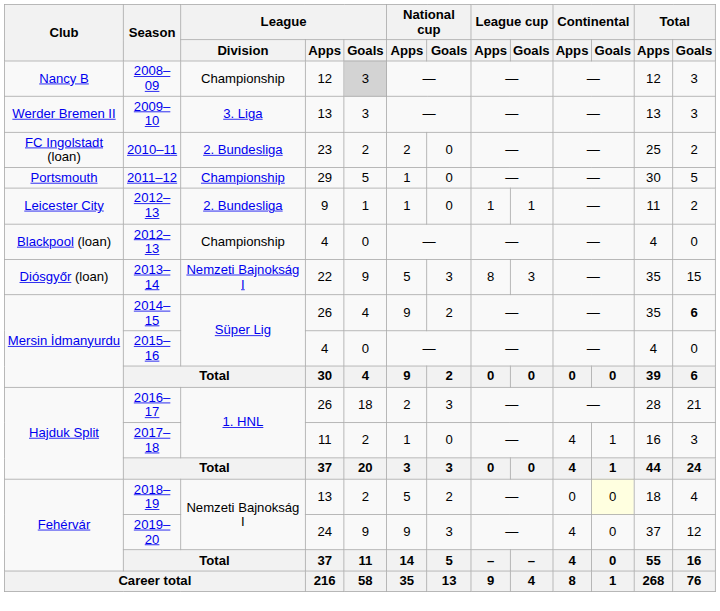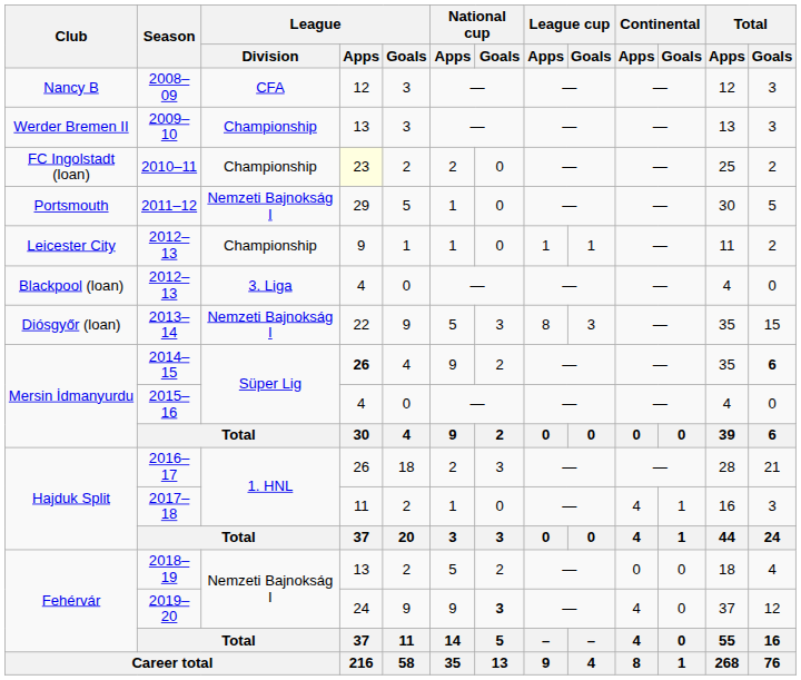 <table class="wikitable" style="text-align:center">
 <tr>
 <th rowspan="2">Club</th>
 <th rowspan="2">Season</th>
 <th colspan="3">League</th>
 <th colspan="2">National cup</th>
 <th colspan="2">League cup</th>
 <th colspan="2">Continental</th>
 <th colspan="2">Total</th>
 </tr>
 <tr>
 <th>Division</th>
 <th>Apps</th>
 <th>Goals</th>
 <th>Apps</th>
 <th>Goals</th>
 <th>Apps</th>
 <th>Goals</th>
 <th>Apps</th>
 <th>Goals</th>
 <th>Apps</th>
 <th>Goals</th>
 </tr>
 <tr>
 <td><a href='#'>Nancy B</a></td>
 <td><a href='#'>2008–09</a></td>
-<td>Championship</td>
+<td><a href='#'>CFA</a></td>
 <td>12</td>
-<td style="background: lightgrey;">3</td>
+<td>3</td>
 <td colspan="2">—</td>
 <td colspan="2">—</td>
 <td colspan="2">—</td>
 <td>12</td>
 <td>3</td>
 </tr>
 <tr>
 <td><a href='#'>Werder Bremen II</a></td>
 <td><a href='#'>2009–10</a></td>
-<td><a href='#'>3. Liga</a></td>
+<td><a href='#'>Championship</a></td>
 <td>13</td>
 <td>3</td>
 <td colspan="2">—</td>
 <td colspan="2">—</td>
 <td colspan="2">—</td>
 <td>13</td>
 <td>3</td>
 </tr>
 <tr>
 <td><a href='#'>FC Ingolstadt</a> (loan)</td>
 <td><a href='#'>2010–11</a></td>
-<td><a href='#'>2. Bundesliga</a></td>
-<td>23</td>
+<td>Championship</td>
+<td style="background: lightyellow;">23</td>
 <td>2</td>
 <td>2</td>
 <td>0</td>
 <td colspan="2">—</td>
 <td colspan="2">—</td>
 <td>25</td>
 <td>2</td>
 </tr>
 <tr>
 <td><a href='#'>Portsmouth</a></td>
 <td><a href='#'>2011–12</a></td>
-<td><a href='#'>Championship</a></td>
+<td><a href='#'>Nemzeti Bajnokság I</a></td>
 <td>29</td>
 <td>5</td>
 <td>1</td>
 <td>0</td>
 <td colspan="2">—</td>
 <td colspan="2">—</td>
 <td>30</td>
 <td>5</td>
 </tr>
 <tr>
 <td><a href='#'>Leicester City</a></td>
 <td><a href='#'>2012–13</a></td>
-<td><a href='#'>2. Bundesliga</a></td>
+<td>Championship</td>
 <td>9</td>
 <td>1</td>
 <td>1</td>
 <td>0</td>
 <td>1</td>
 <td>1</td>
 <td colspan="2">—</td>
 <td>11</td>
 <td>2</td>
 </tr>
 <tr>
 <td><a href='#'>Blackpool</a> (loan)</td>
 <td><a href='#'>2012–13</a></td>
-<td>Championship</td>
+<td><a href='#'>3. Liga</a></td>
 <td>4</td>
 <td>0</td>
 <td colspan="2">—</td>
 <td colspan="2">—</td>
 <td colspan="2">—</td>
 <td>4</td>
 <td>0</td>
 </tr>
 <tr>
 <td><a href='#'>Diósgyőr</a> (loan)</td>
 <td><a href='#'>2013–14</a></td>
 <td><a href='#'>Nemzeti Bajnokság I</a></td>
 <td>22</td>
 <td>9</td>
 <td>5</td>
 <td>3</td>
 <td>8</td>
 <td>3</td>
 <td colspan="2">—</td>
 <td>35</td>
 <td>15</td>
 </tr>
 <tr>
 <td rowspan="3"><a href='#'>Mersin İdmanyurdu</a></td>
 <td><a href='#'>2014–15</a></td>
 <td rowspan="2"><a href='#'>Süper Lig</a></td>
-<td>26</td>
+<td><strong>26</strong></td>
 <td>4</td>
 <td>9</td>
 <td>2</td>
 <td colspan="2">—</td>
 <td colspan="2">—</td>
 <td>35</td>
 <td><strong>6</strong></td>
 </tr>
 <tr>
 <td><a href='#'>2015–16</a></td>
 <td>4</td>
 <td>0</td>
 <td colspan="2">—</td>
 <td colspan="2">—</td>
 <td colspan="2">—</td>
 <td>4</td>
 <td>0</td>
 </tr>
 <tr>
 <th colspan="2">Total</th>
 <th>30</th>
 <th>4</th>
 <th>9</th>
 <th>2</th>
 <th>0</th>
 <th>0</th>
 <th>0</th>
 <th>0</th>
 <th>39</th>
 <th>6</th>
 </tr>
 <tr>
 <td rowspan="3"><a href='#'>Hajduk Split</a></td>
 <td><a href='#'>2016–17</a></td>
 <td rowspan="2"><a href='#'>1. HNL</a></td>
 <td>26</td>
 <td>18</td>
 <td>2</td>
 <td>3</td>
 <td colspan="2">—</td>
 <td colspan="2">—</td>
 <td>28</td>
 <td>21</td>
 </tr>
 <tr>
 <td><a href='#'>2017–18</a></td>
 <td>11</td>
 <td>2</td>
 <td>1</td>
 <td>0</td>
 <td colspan="2">—</td>
 <td>4</td>
 <td>1</td>
 <td>16</td>
 <td>3</td>
 </tr>
 <tr>
 <th colspan="2">Total</th>
 <th>37</th>
 <th>20</th>
 <th>3</th>
 <th>3</th>
 <th>0</th>
 <th>0</th>
 <th>4</th>
 <th>1</th>
 <th>44</th>
 <th>24</th>
 </tr>
 <tr>
 <td rowspan="3"><a href='#'>Fehérvár</a></td>
 <td><a href='#'>2018–19</a></td>
 <td rowspan="2">Nemzeti Bajnokság I</td>
 <td>13</td>
 <td>2</td>
 <td>5</td>
 <td>2</td>
 <td colspan="2">—</td>
 <td>0</td>
-<td style="background: lightyellow;">0</td>
+<td>0</td>
 <td>18</td>
 <td>4</td>
 </tr>
 <tr>
 <td><a href='#'>2019–20</a></td>
 <td>24</td>
 <td>9</td>
 <td>9</td>
-<td>3</td>
+<td><strong>3</strong></td>
 <td colspan="2">—</td>
 <td>4</td>
 <td>0</td>
 <td>37</td>
 <td>12</td>
 </tr>
 <tr>
 <th colspan="2">Total</th>
 <th>37</th>
 <th>11</th>
 <th>14</th>
 <th>5</th>
 <th>–</th>
 <th>–</th>
 <th>4</th>
 <th>0</th>
 <th>55</th>
 <th>16</th>
 </tr>
 <tr>
 <th colspan="3">Career total</th>
 <th>216</th>
 <th>58</th>
 <th>35</th>
 <th>13</th>
 <th>9</th>
 <th>4</th>
 <th>8</th>
 <th>1</th>
 <th>268</th>
 <th>76</th>
 </tr>
 </table>
